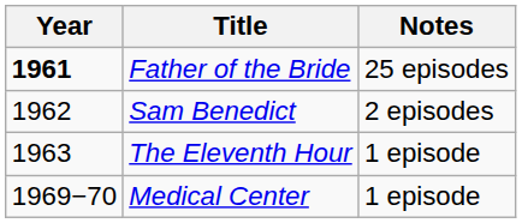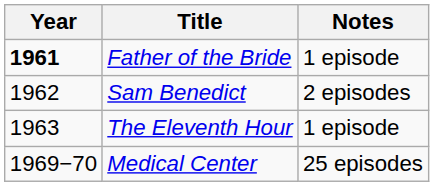 <table class="wikitable">
 <tr>
 <th>Year</th>
 <th>Title</th>
 <th>Notes</th>
 </tr>
 <tr>
 <td><strong>1961</strong></td>
 <td><em><a href='#'>Father of the Bride</a></em></td>
-<td>25 episodes</td>
+<td>1 episode</td>
 </tr>
 <tr>
 <td>1962</td>
 <td><em><a href='#'>Sam Benedict</a></em></td>
 <td>2 episodes</td>
 </tr>
 <tr>
 <td>1963</td>
 <td><em><a href='#'>The Eleventh Hour</a></em></td>
 <td>1 episode</td>
 </tr>
 <tr>
 <td>1969−70</td>
 <td><em><a href='#'>Medical Center</a></em></td>
-<td>1 episode</td>
+<td>25 episodes</td>
 </tr>
 </table>
